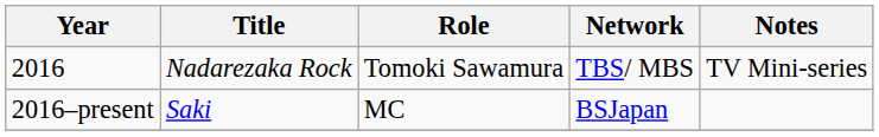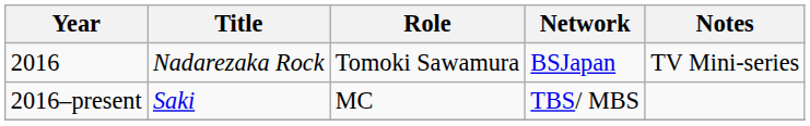 <table class="wikitable">
 <tr>
 <th>Year</th>
 <th>Title</th>
 <th>Role</th>
 <th>Network</th>
 <th>Notes</th>
 </tr>
 <tr>
 <td rowspan="1">2016</td>
 <td><em>Nadarezaka Rock</em></td>
 <td>Tomoki Sawamura</td>
-<td><a href='#'>TBS</a>/ MBS</td>
+<td><a href='#'>BSJapan</a></td>
 <td>TV Mini-series</td>
 </tr>
 <tr>
 <td rowspan="1">2016–present</td>
 <td><em><a href='#'>Saki</a></em></td>
 <td>MC</td>
-<td><a href='#'>BSJapan</a></td>
+<td><a href='#'>TBS</a>/ MBS</td>
 <td></td>
 </tr>
 <tr>
 </tr>
 </table>
